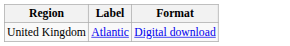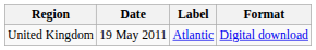 <table class="wikitable">
 <tr>
 <th>Region</th>
+<th>Date</th>
 <th>Label</th>
 <th>Format</th>
 </tr>
 <tr>
 <td>United Kingdom</td>
+<td>19 May 2011</td>
 <td><a href='#'>Atlantic</a></td>
 <td><a href='#'>Digital download</a></td>
 </tr>
 </table>
